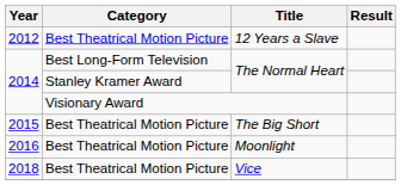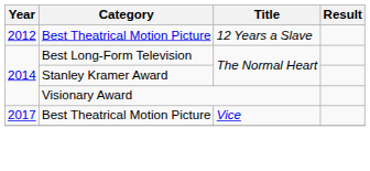 <table class="wikitable" style="font-size: 100%">
 <tr>
 <th>Year</th>
 <th>Category</th>
 <th>Title</th>
 <th>Result</th>
 </tr>
 <tr>
 <td style="text-align:center;"><a href='#'>2012</a></td>
 <td><a href='#'>Best Theatrical Motion Picture</a></td>
 <td><em>12 Years a Slave</em></td>
 <td></td>
 </tr>
 <tr>
 <td style="text-align:center;" rowspan="3"><a href='#'>2014</a></td>
 <td>Best Long-Form Television</td>
 <td rowspan="2"><em>The Normal Heart</em></td>
 <td></td>
 </tr>
 <tr>
 <td>Stanley Kramer Award</td>
 <td></td>
 </tr>
 <tr>
 <td colspan="2">Visionary Award</td>
 <td></td>
 </tr>
 <tr>
-<td style="text-align:center;"><a href='#'>2015</a></td>
-<td>Best Theatrical Motion Picture</td>
-<td><em>The Big Short</em></td>
-<td></td>
-</tr>
-<tr>
-<td style="text-align:center;"><a href='#'>2016</a></td>
-<td>Best Theatrical Motion Picture</td>
-<td><em>Moonlight</em></td>
-<td></td>
-</tr>
-<tr>
-<td style="text-align:center;"><a href='#'>2018</a></td>
+<td style="text-align:center;"><a href='#'>2017</a></td>
 <td>Best Theatrical Motion Picture</td>
 <td><em><a href='#'>Vice</a></em></td>
 <td></td>
 </tr>
 <tr>
 </tr>
 </table>
